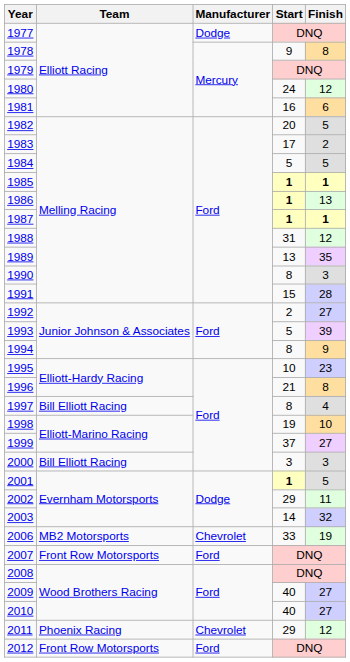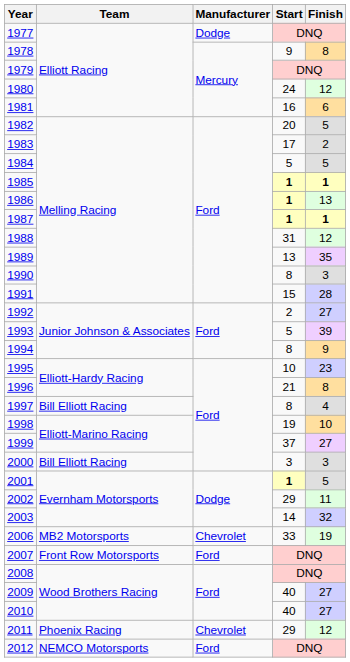 <table class="wikitable" style="font-size: 90%;">
 <tr>
 <th>Year</th>
 <th>Team</th>
 <th>Manufacturer</th>
 <th>Start</th>
 <th>Finish</th>
 </tr>
 <tr>
 <td><a href='#'>1977</a></td>
 <td rowspan=5><a href='#'>Elliott Racing</a></td>
 <td><a href='#'>Dodge</a></td>
 <td align=center colspan=2 style="background:#FFCFCF;">DNQ</td>
 </tr>
 <tr>
 <td><a href='#'>1978</a></td>
 <td rowspan=4><a href='#'>Mercury</a></td>
 <td align=center>9</td>
 <td align=center style="background:#FFDF9F;">8</td>
 </tr>
 <tr>
 <td><a href='#'>1979</a></td>
 <td align=center colspan=2 style="background:#FFCFCF;">DNQ</td>
 </tr>
 <tr>
 <td><a href='#'>1980</a></td>
 <td align=center>24</td>
 <td align=center style="background:#DFFFDF;">12</td>
 </tr>
 <tr>
 <td><a href='#'>1981</a></td>
 <td align=center>16</td>
 <td align=center style="background:#FFDF9F;">6</td>
 </tr>
 <tr>
 <td><a href='#'>1982</a></td>
 <td rowspan=10><a href='#'>Melling Racing</a></td>
 <td rowspan=10><a href='#'>Ford</a></td>
 <td align=center>20</td>
 <td align=center style="background:#DFDFDF;">5</td>
 </tr>
 <tr>
 <td><a href='#'>1983</a></td>
 <td align=center>17</td>
 <td align=center style="background:#DFDFDF;">2</td>
 </tr>
 <tr>
 <td><a href='#'>1984</a></td>
 <td align=center>5</td>
 <td align=center style="background:#DFDFDF;">5</td>
 </tr>
 <tr>
 <td><a href='#'>1985</a></td>
 <td align=center style="background:#FFFFBF;"><strong>1</strong></td>
 <td align=center style="background:#FFFFBF;"><strong>1</strong></td>
 </tr>
 <tr>
 <td><a href='#'>1986</a></td>
 <td align=center style="background:#FFFFBF;"><strong>1</strong></td>
 <td align=center style="background:#DFFFDF;">13</td>
 </tr>
 <tr>
 <td><a href='#'>1987</a></td>
 <td align=center style="background:#FFFFBF;"><strong>1</strong></td>
 <td align=center style="background:#FFFFBF;"><strong>1</strong></td>
 </tr>
 <tr>
 <td><a href='#'>1988</a></td>
 <td align=center>31</td>
 <td align=center style="background:#DFFFDF;">12</td>
 </tr>
 <tr>
 <td><a href='#'>1989</a></td>
 <td align=center>13</td>
 <td align=center style="background:#EFCFFF;">35</td>
 </tr>
 <tr>
 <td><a href='#'>1990</a></td>
 <td align=center>8</td>
 <td align=center style="background:#DFDFDF;">3</td>
 </tr>
 <tr>
 <td><a href='#'>1991</a></td>
 <td align=center>15</td>
 <td align=center style="background:#CFCFFF;">28</td>
 </tr>
 <tr>
 <td><a href='#'>1992</a></td>
 <td rowspan=3 nowrap><a href='#'>Junior Johnson & Associates</a></td>
 <td rowspan=3><a href='#'>Ford</a></td>
 <td align=center>2</td>
 <td align=center style="background:#CFCFFF;">27</td>
 </tr>
 <tr>
 <td><a href='#'>1993</a></td>
 <td align=center>5</td>
 <td align=center style="background:#EFCFFF;">39</td>
 </tr>
 <tr>
 <td><a href='#'>1994</a></td>
 <td align=center>8</td>
 <td align=center style="background:#FFDF9F;">9</td>
 </tr>
 <tr>
 <td><a href='#'>1995</a></td>
 <td rowspan=2><a href='#'>Elliott-Hardy Racing</a></td>
 <td rowspan=6><a href='#'>Ford</a></td>
 <td align=center>10</td>
 <td align=center style="background:#CFCFFF;">23</td>
 </tr>
 <tr>
 <td><a href='#'>1996</a></td>
 <td align=center>21</td>
 <td align=center style="background:#FFDF9F;">8</td>
 </tr>
 <tr>
 <td><a href='#'>1997</a></td>
 <td><a href='#'>Bill Elliott Racing</a></td>
 <td align=center>8</td>
 <td align=center style="background:#DFDFDF;">4</td>
 </tr>
 <tr>
 <td><a href='#'>1998</a></td>
 <td rowspan=2><a href='#'>Elliott-Marino Racing</a></td>
 <td align=center>19</td>
 <td align=center style="background:#FFDF9F;">10</td>
 </tr>
 <tr>
 <td><a href='#'>1999</a></td>
 <td align=center>37</td>
 <td align=center style="background:#EFCFFF;">27</td>
 </tr>
 <tr>
 <td><a href='#'>2000</a></td>
 <td><a href='#'>Bill Elliott Racing</a></td>
 <td align=center>3</td>
 <td align=center style="background:#DFDFDF;">3</td>
 </tr>
 <tr>
 <td><a href='#'>2001</a></td>
 <td rowspan=3><a href='#'>Evernham Motorsports</a></td>
 <td rowspan=3><a href='#'>Dodge</a></td>
 <td align=center style="background:#FFFFBF;"><strong>1</strong></td>
 <td align=center style="background:#DFDFDF;">5</td>
 </tr>
 <tr>
 <td><a href='#'>2002</a></td>
 <td align=center>29</td>
 <td align=center style="background:#DFFFDF;">11</td>
 </tr>
 <tr>
 <td><a href='#'>2003</a></td>
 <td align=center>14</td>
 <td align=center style="background:#CFCFFF;">32</td>
 </tr>
 <tr>
 <td><a href='#'>2006</a></td>
 <td><a href='#'>MB2 Motorsports</a></td>
 <td><a href='#'>Chevrolet</a></td>
 <td align=center>33</td>
 <td align=center style="background:#DFFFDF;">19</td>
 </tr>
 <tr>
 <td><a href='#'>2007</a></td>
 <td><a href='#'>Front Row Motorsports</a></td>
 <td><a href='#'>Ford</a></td>
 <td align=center colspan=2 style="background:#FFCFCF;">DNQ</td>
 </tr>
 <tr>
 <td><a href='#'>2008</a></td>
 <td rowspan=3><a href='#'>Wood Brothers Racing</a></td>
 <td rowspan=3><a href='#'>Ford</a></td>
 <td align=center colspan=2 style="background:#FFCFCF;">DNQ</td>
 </tr>
 <tr>
 <td><a href='#'>2009</a></td>
 <td align=center>40</td>
 <td align=center style="background:#CFCFFF;">27</td>
 </tr>
 <tr>
 <td><a href='#'>2010</a></td>
 <td align=center>40</td>
 <td align=center style="background:#CFCFFF;">27</td>
 </tr>
 <tr>
 <td><a href='#'>2011</a></td>
 <td><a href='#'>Phoenix Racing</a></td>
 <td><a href='#'>Chevrolet</a></td>
 <td align=center>29</td>
 <td align=center style="background:#DFFFDF;">12</td>
 </tr>
 <tr>
 <td><a href='#'>2012</a></td>
-<td><a href='#'>Front Row Motorsports</a></td>
+<td><a href='#'>NEMCO Motorsports</a></td>
 <td><a href='#'>Ford</a></td>
 <td align=center colspan=2 style="background:#FFCFCF;">DNQ</td>
 </tr>
 </table>
